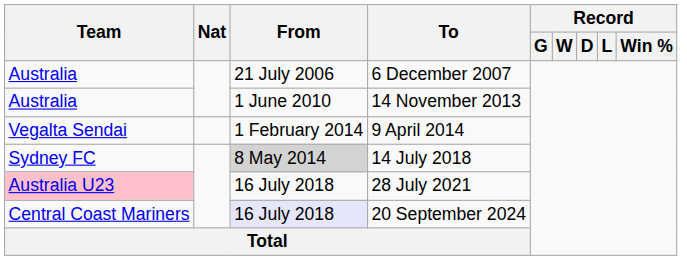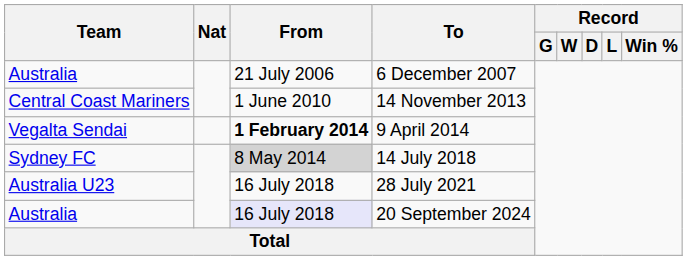 <table class="wikitable" style="text-align: center">
 <tr>
 <th rowspan="2">Team</th>
 <th rowspan="2">Nat</th>
 <th rowspan="2">From</th>
 <th rowspan="2">To</th>
 <th colspan="5">Record</th>
 </tr>
 <tr>
 <th>G</th>
 <th>W</th>
 <th>D</th>
 <th>L</th>
 <th>Win %</th>
 </tr>
 <tr>
 <td align=left><a href='#'>Australia</a></td>
 <td rowspan=2></td>
 <td align=left>21 July 2006</td>
 <td align=left>6 December 2007<br></td>
 </tr>
 <tr>
-<td align=left><a href='#'>Australia</a></td>
+<td align=left><a href='#'>Central Coast Mariners</a></td>
 <td align=left>1 June 2010</td>
 <td align=left>14 November 2013<br></td>
 </tr>
 <tr>
 <td align=left><a href='#'>Vegalta Sendai</a></td>
 <td></td>
-<td align=left>1 February 2014</td>
+<td align=left><strong>1 February 2014</strong></td>
 <td align=left>9 April 2014<br></td>
 </tr>
 <tr>
 <td align=left><a href='#'>Sydney FC</a></td>
 <td rowspan=3></td>
 <td align=left style="background: lightgrey;">8 May 2014</td>
 <td align=left>14 July 2018<br></td>
 </tr>
 <tr>
-<td align=left style="background: pink;"><a href='#'>Australia U23</a></td>
+<td align=left><a href='#'>Australia U23</a></td>
 <td align=left>16 July 2018</td>
 <td align=left>28 July 2021<br></td>
 </tr>
 <tr>
-<td align=left><a href='#'>Central Coast Mariners</a></td>
+<td align=left><a href='#'>Australia</a></td>
 <td align=left style="background: lavender;">16 July 2018</td>
 <td align=left>20 September 2024<br></td>
 </tr>
 <tr>
 <th colspan="4">Total<br></th>
 </tr>
 </table>
